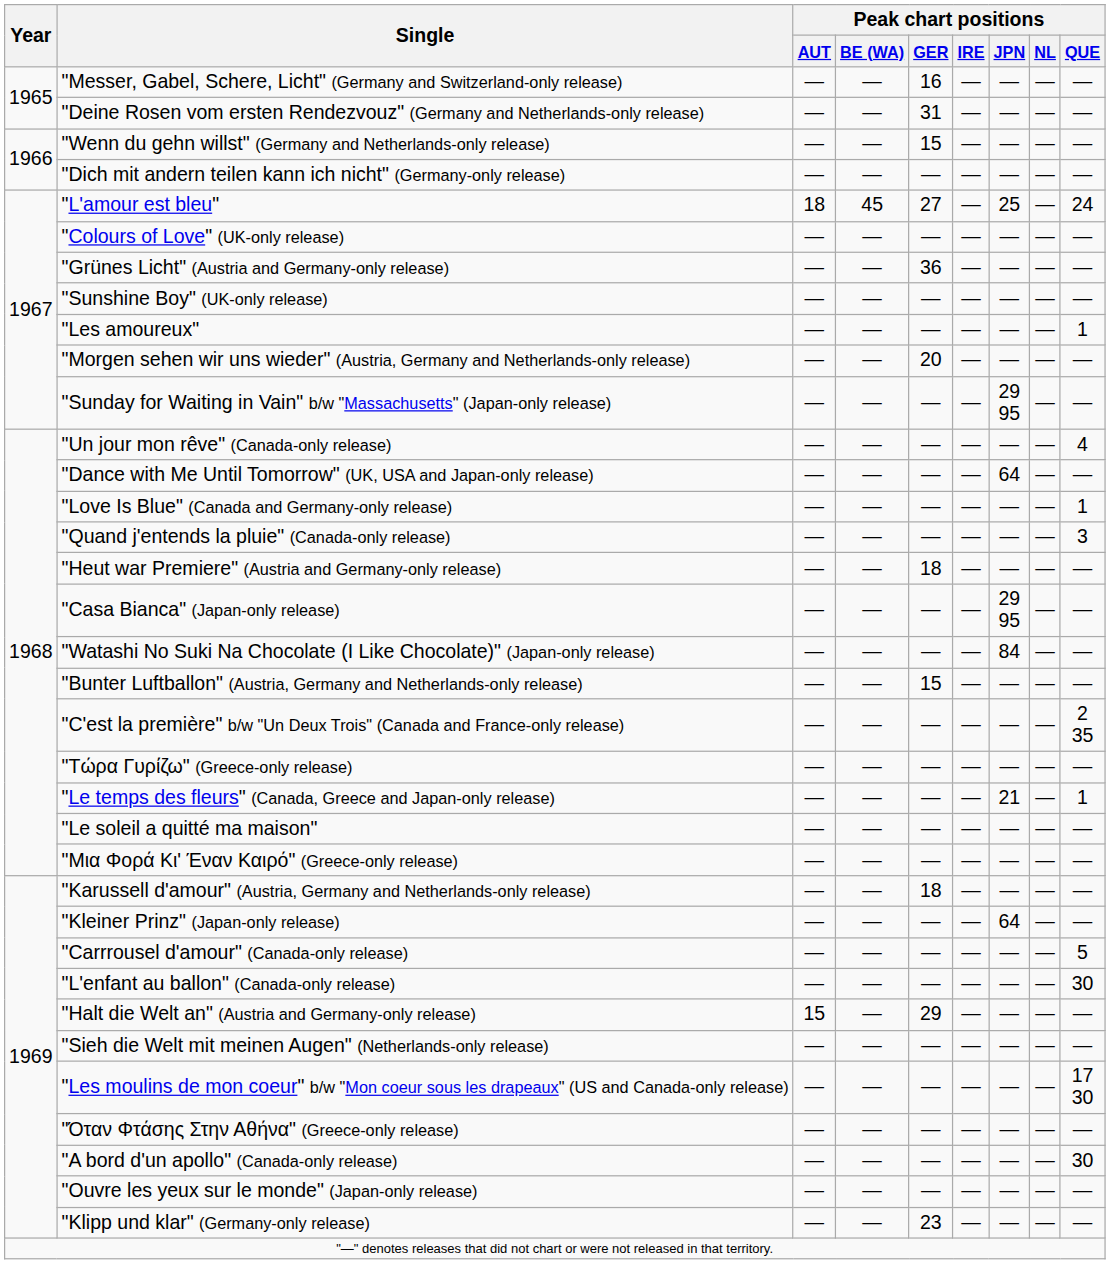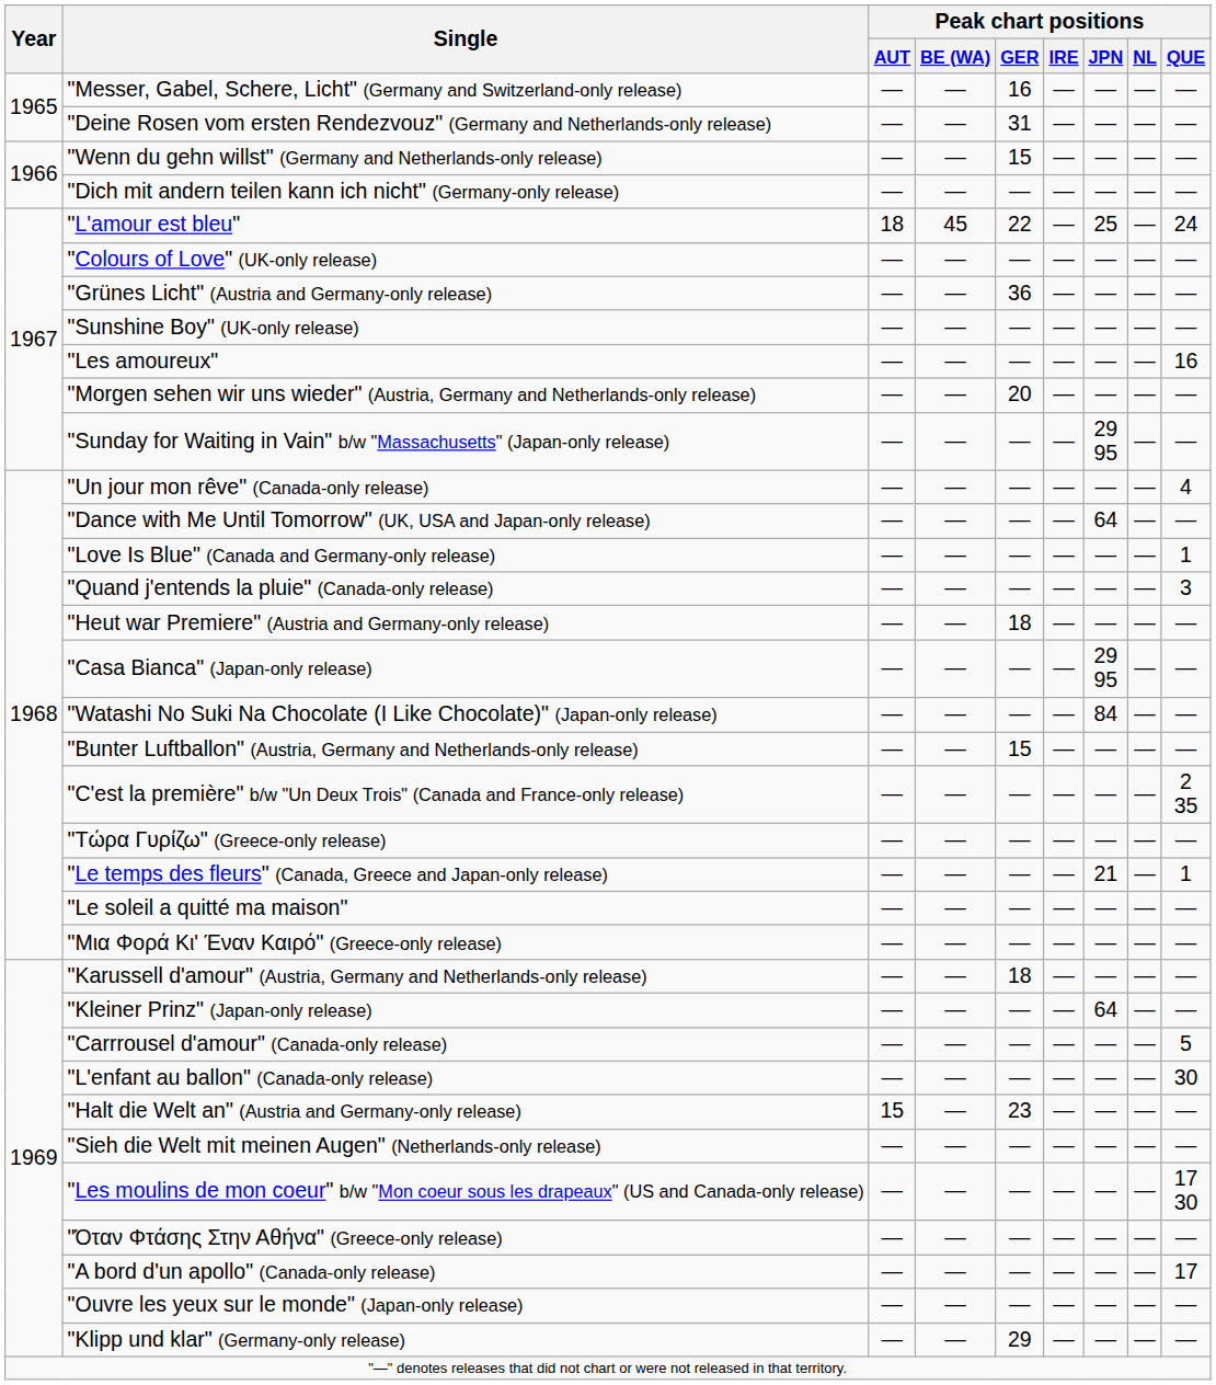 <table class="wikitable" style="text-align:center">
 <tr>
 <th rowspan="2">Year</th>
 <th rowspan="2">Single</th>
 <th colspan="7">Peak chart positions</th>
 </tr>
 <tr>
 <th><small><a href='#'>AUT</a></small><br></th>
 <th><small><a href='#'>BE (WA)</a></small><br></th>
 <th><small><a href='#'>GER</a></small><br></th>
 <th><small><a href='#'>IRE</a></small><br></th>
 <th><small><a href='#'>JPN</a><br></small></th>
 <th><small><a href='#'>NL</a></small><br></th>
 <th><small><a href='#'>QUE</a></small><br></th>
 </tr>
 <tr>
 <td rowspan="2">1965</td>
 <td align="left">"Messer, Gabel, Schere, Licht" <small>(Germany and Switzerland-only release)</small></td>
 <td>—</td>
 <td>—</td>
 <td>16</td>
 <td>—</td>
 <td>—</td>
 <td>—</td>
 <td>—</td>
 </tr>
 <tr>
 <td align="left">"Deine Rosen vom ersten Rendezvouz" <small>(Germany and Netherlands-only release)</small></td>
 <td>—</td>
 <td>—</td>
 <td>31</td>
 <td>—</td>
 <td>—</td>
 <td>—</td>
 <td>—</td>
 </tr>
 <tr>
 <td rowspan="2">1966</td>
 <td align="left">"Wenn du gehn willst" <small>(Germany and Netherlands-only release)</small></td>
 <td>—</td>
 <td>—</td>
 <td>15</td>
 <td>—</td>
 <td>—</td>
 <td>—</td>
 <td>—</td>
 </tr>
 <tr>
 <td align="left">"Dich mit andern teilen kann ich nicht" <small>(Germany-only release)</small></td>
 <td>—</td>
 <td>—</td>
 <td>—</td>
 <td>—</td>
 <td>—</td>
 <td>—</td>
 <td>—</td>
 </tr>
 <tr>
 <td rowspan="7">1967</td>
 <td align="left">"<a href='#'>L'amour est bleu</a>"</td>
 <td>18</td>
 <td>45</td>
-<td>27</td>
+<td>22</td>
 <td>—</td>
 <td>25</td>
 <td>—</td>
 <td>24</td>
 </tr>
 <tr>
 <td align="left">"<a href='#'>Colours of Love</a>" <small>(UK-only release)</small> </td>
 <td>—</td>
 <td>—</td>
 <td>—</td>
 <td>—</td>
 <td>—</td>
 <td>—</td>
 <td>—</td>
 </tr>
 <tr>
 <td align="left">"Grünes Licht" <small>(Austria and Germany-only release)</small></td>
 <td>—</td>
 <td>—</td>
 <td>36</td>
 <td>—</td>
 <td>—</td>
 <td>—</td>
 <td>—</td>
 </tr>
 <tr>
 <td align="left">"Sunshine Boy" <small>(UK-only release)</small></td>
 <td>—</td>
 <td>—</td>
 <td>—</td>
 <td>—</td>
 <td>—</td>
 <td>—</td>
 <td>—</td>
 </tr>
 <tr>
 <td align="left">"Les amoureux" </td>
 <td>—</td>
 <td>—</td>
 <td>—</td>
 <td>—</td>
 <td>—</td>
 <td>—</td>
-<td>1</td>
+<td>16</td>
 </tr>
 <tr>
 <td align="left">"Morgen sehen wir uns wieder" <small>(Austria, Germany and Netherlands-only release)</small></td>
 <td>—</td>
 <td>—</td>
 <td>20</td>
 <td>—</td>
 <td>—</td>
 <td>—</td>
 <td>—</td>
 </tr>
 <tr>
 <td align="left">"Sunday for Waiting in Vain" <small>b/w "<a href='#'>Massachusetts</a>" (Japan-only release)</small></td>
 <td>—</td>
 <td>—</td>
 <td>—</td>
 <td>—</td>
 <td>29<br>95</td>
 <td>—</td>
 <td>—</td>
 </tr>
 <tr>
 <td rowspan="13">1968</td>
 <td align="left">"Un jour mon rêve" <small>(Canada-only release)</small></td>
 <td>—</td>
 <td>—</td>
 <td>—</td>
 <td>—</td>
 <td>—</td>
 <td>—</td>
 <td>4</td>
 </tr>
 <tr>
 <td align="left">"Dance with Me Until Tomorrow" <small>(UK, USA and Japan-only release)</small></td>
 <td>—</td>
 <td>—</td>
 <td>—</td>
 <td>—</td>
 <td>64</td>
 <td>—</td>
 <td>—</td>
 </tr>
 <tr>
 <td align="left">"Love Is Blue" <small>(Canada and Germany-only release)</small> </td>
 <td>—</td>
 <td>—</td>
 <td>—</td>
 <td>—</td>
 <td>—</td>
 <td>—</td>
 <td>1</td>
 </tr>
 <tr>
 <td align="left">"Quand j'entends la pluie" <small>(Canada-only release)</small></td>
 <td>—</td>
 <td>—</td>
 <td>—</td>
 <td>—</td>
 <td>—</td>
 <td>—</td>
 <td>3</td>
 </tr>
 <tr>
 <td align="left">"Heut war Premiere" <small>(Austria and Germany-only release)</small></td>
 <td>—</td>
 <td>—</td>
 <td>18</td>
 <td>—</td>
 <td>—</td>
 <td>—</td>
 <td>—</td>
 </tr>
 <tr>
 <td align="left">"Casa Bianca" <small>(Japan-only release)</small></td>
 <td>—</td>
 <td>—</td>
 <td>—</td>
 <td>—</td>
 <td>29<br>95</td>
 <td>—</td>
 <td>—</td>
 </tr>
 <tr>
 <td align="left">"Watashi No Suki Na Chocolate (I Like Chocolate)" <small>(Japan-only release)</small></td>
 <td>—</td>
 <td>—</td>
 <td>—</td>
 <td>—</td>
 <td>84</td>
 <td>—</td>
 <td>—</td>
 </tr>
 <tr>
 <td align="left">"Bunter Luftballon" <small>(Austria, Germany and Netherlands-only release)</small></td>
 <td>—</td>
 <td>—</td>
 <td>15</td>
 <td>—</td>
 <td>—</td>
 <td>—</td>
 <td>—</td>
 </tr>
 <tr>
 <td align="left">"C'est la première" <small>b/w "Un Deux Trois" (Canada and France-only release) </small></td>
 <td>—</td>
 <td>—</td>
 <td>—</td>
 <td>—</td>
 <td>—</td>
 <td>—</td>
 <td>2<br>35</td>
 </tr>
 <tr>
 <td align="left">"Τώρα Γυρίζω" <small>(Greece-only release)</small></td>
 <td>—</td>
 <td>—</td>
 <td>—</td>
 <td>—</td>
 <td>—</td>
 <td>—</td>
 <td>—</td>
 </tr>
 <tr>
 <td align="left">"<a href='#'>Le temps des fleurs</a>" <small>(Canada, Greece and Japan-only release)</small></td>
 <td>—</td>
 <td>—</td>
 <td>—</td>
 <td>—</td>
 <td>21</td>
 <td>—</td>
 <td>1</td>
 </tr>
 <tr>
 <td align="left">"Le soleil a quitté ma maison"</td>
 <td>—</td>
 <td>—</td>
 <td>—</td>
 <td>—</td>
 <td>—</td>
 <td>—</td>
 <td>—</td>
 </tr>
 <tr>
 <td align="left">"Μια Φορά Κι' Έναν Καιρό" <small>(Greece-only release)</small></td>
 <td>—</td>
 <td>—</td>
 <td>—</td>
 <td>—</td>
 <td>—</td>
 <td>—</td>
 <td>—</td>
 </tr>
 <tr>
 <td rowspan="11">1969</td>
 <td align="left">"Karussell d'amour" <small>(Austria, Germany and Netherlands-only release)</small></td>
 <td>—</td>
 <td>—</td>
 <td>18</td>
 <td>—</td>
 <td>—</td>
 <td>—</td>
 <td>—</td>
 </tr>
 <tr>
 <td align="left">"Kleiner Prinz" <small>(Japan-only release)</small></td>
 <td>—</td>
 <td>—</td>
 <td>—</td>
 <td>—</td>
 <td>64</td>
 <td>—</td>
 <td>—</td>
 </tr>
 <tr>
 <td align="left">"Carrrousel d'amour" <small>(Canada-only release)</small> </td>
 <td>—</td>
 <td>—</td>
 <td>—</td>
 <td>—</td>
 <td>—</td>
 <td>—</td>
 <td>5</td>
 </tr>
 <tr>
 <td align="left">"L'enfant au ballon" <small>(Canada-only release)</small> </td>
 <td>—</td>
 <td>—</td>
 <td>—</td>
 <td>—</td>
 <td>—</td>
 <td>—</td>
 <td>30</td>
 </tr>
 <tr>
 <td align="left">"Halt die Welt an" <small>(Austria and Germany-only release)</small></td>
 <td>15</td>
 <td>—</td>
-<td>29</td>
+<td>23</td>
 <td>—</td>
 <td>—</td>
 <td>—</td>
 <td>—</td>
 </tr>
 <tr>
 <td align="left">"Sieh die Welt mit meinen Augen" <small>(Netherlands-only release)</small></td>
 <td>—</td>
 <td>—</td>
 <td>—</td>
 <td>—</td>
 <td>—</td>
 <td>—</td>
 <td>—</td>
 </tr>
 <tr>
 <td align="left">"<a href='#'>Les moulins de mon coeur</a>" <small>b/w "<a href='#'>Mon coeur sous les drapeaux</a>" (US and Canada-only release)</small></td>
 <td>—</td>
 <td>—</td>
 <td>—</td>
 <td>—</td>
 <td>—</td>
 <td>—</td>
 <td>17<br>30</td>
 </tr>
 <tr>
 <td align="left">"Όταν Φτάσης Στην Αθήνα" <small>(Greece-only release)</small></td>
 <td>—</td>
 <td>—</td>
 <td>—</td>
 <td>—</td>
 <td>—</td>
 <td>—</td>
 <td>—</td>
 </tr>
 <tr>
 <td align="left">"A bord d'un apollo" <small>(Canada-only release)</small></td>
 <td>—</td>
 <td>—</td>
 <td>—</td>
 <td>—</td>
 <td>—</td>
 <td>—</td>
-<td>30</td>
+<td>17</td>
 </tr>
 <tr>
 <td align="left">"Ouvre les yeux sur le monde" <small>(Japan-only release)</small></td>
 <td>—</td>
 <td>—</td>
 <td>—</td>
 <td>—</td>
 <td>—</td>
 <td>—</td>
 <td>—</td>
 </tr>
 <tr>
 <td align="left">"Klipp und klar" <small>(Germany-only release)</small></td>
 <td>—</td>
 <td>—</td>
-<td>23</td>
+<td>29</td>
 <td>—</td>
 <td>—</td>
 <td>—</td>
 <td>—</td>
 </tr>
 <tr>
 <td colspan="9" style="font-size:8pt">"—" denotes releases that did not chart or were not released in that territory.</td>
 </tr>
 </table>
